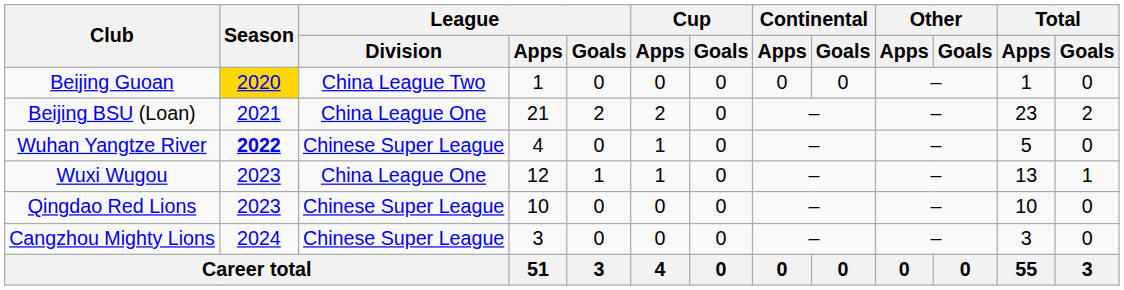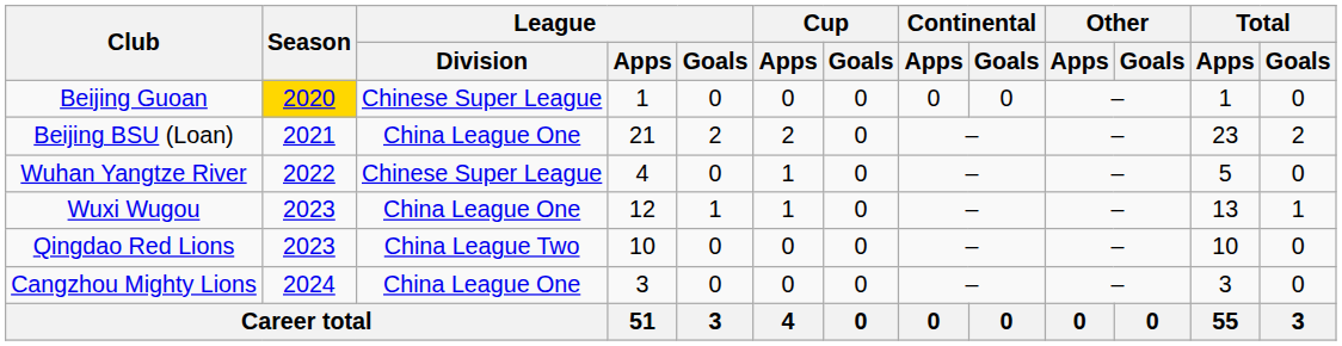 <table class="wikitable" style="text-align: center">
 <tr>
 <th rowspan="2">Club</th>
 <th rowspan="2">Season</th>
 <th colspan="3">League</th>
 <th colspan="2">Cup</th>
 <th colspan="2">Continental</th>
 <th colspan="2">Other</th>
 <th colspan="2">Total</th>
 </tr>
 <tr>
 <th>Division</th>
 <th>Apps</th>
 <th>Goals</th>
 <th>Apps</th>
 <th>Goals</th>
 <th>Apps</th>
 <th>Goals</th>
 <th>Apps</th>
 <th>Goals</th>
 <th>Apps</th>
 <th>Goals</th>
 </tr>
 <tr>
 <td><a href='#'>Beijing Guoan</a></td>
 <td style="background: gold;"><a href='#'>2020</a></td>
-<td><a href='#'>China League Two</a></td>
+<td><a href='#'>Chinese Super League</a></td>
 <td>1</td>
 <td>0</td>
 <td>0</td>
 <td>0</td>
 <td>0</td>
 <td>0</td>
 <td colspan="2">–</td>
 <td>1</td>
 <td>0</td>
 </tr>
 <tr>
 <td><a href='#'>Beijing BSU</a> (Loan)</td>
 <td><a href='#'>2021</a></td>
 <td><a href='#'>China League One</a></td>
 <td>21</td>
 <td>2</td>
 <td>2</td>
 <td>0</td>
 <td colspan="2">–</td>
 <td colspan="2">–</td>
 <td>23</td>
 <td>2</td>
 </tr>
 <tr>
 <td><a href='#'>Wuhan Yangtze River</a></td>
-<td><strong><a href='#'>2022</a></strong></td>
+<td><a href='#'>2022</a></td>
 <td><a href='#'>Chinese Super League</a></td>
 <td>4</td>
 <td>0</td>
 <td>1</td>
 <td>0</td>
 <td colspan="2">–</td>
 <td colspan="2">–</td>
 <td>5</td>
 <td>0</td>
 </tr>
 <tr>
 <td><a href='#'>Wuxi Wugou</a></td>
 <td><a href='#'>2023</a></td>
 <td><a href='#'>China League One</a></td>
 <td>12</td>
 <td>1</td>
 <td>1</td>
 <td>0</td>
 <td colspan="2">–</td>
 <td colspan="2">–</td>
 <td>13</td>
 <td>1</td>
 </tr>
 <tr>
 <td><a href='#'>Qingdao Red Lions</a></td>
 <td><a href='#'>2023</a></td>
-<td><a href='#'>Chinese Super League</a></td>
+<td><a href='#'>China League Two</a></td>
 <td>10</td>
 <td>0</td>
 <td>0</td>
 <td>0</td>
 <td colspan="2">–</td>
 <td colspan="2">–</td>
 <td>10</td>
 <td>0</td>
 </tr>
 <tr>
 <td><a href='#'>Cangzhou Mighty Lions</a></td>
 <td><a href='#'>2024</a></td>
-<td><a href='#'>Chinese Super League</a></td>
+<td><a href='#'>China League One</a></td>
 <td>3</td>
 <td>0</td>
 <td>0</td>
 <td>0</td>
 <td colspan="2">–</td>
 <td colspan="2">–</td>
 <td>3</td>
 <td>0</td>
 </tr>
 <tr>
 <th colspan=3>Career total</th>
 <th>51</th>
 <th>3</th>
 <th>4</th>
 <th>0</th>
 <th>0</th>
 <th>0</th>
 <th>0</th>
 <th>0</th>
 <th>55</th>
 <th>3</th>
 </tr>
 </table>
